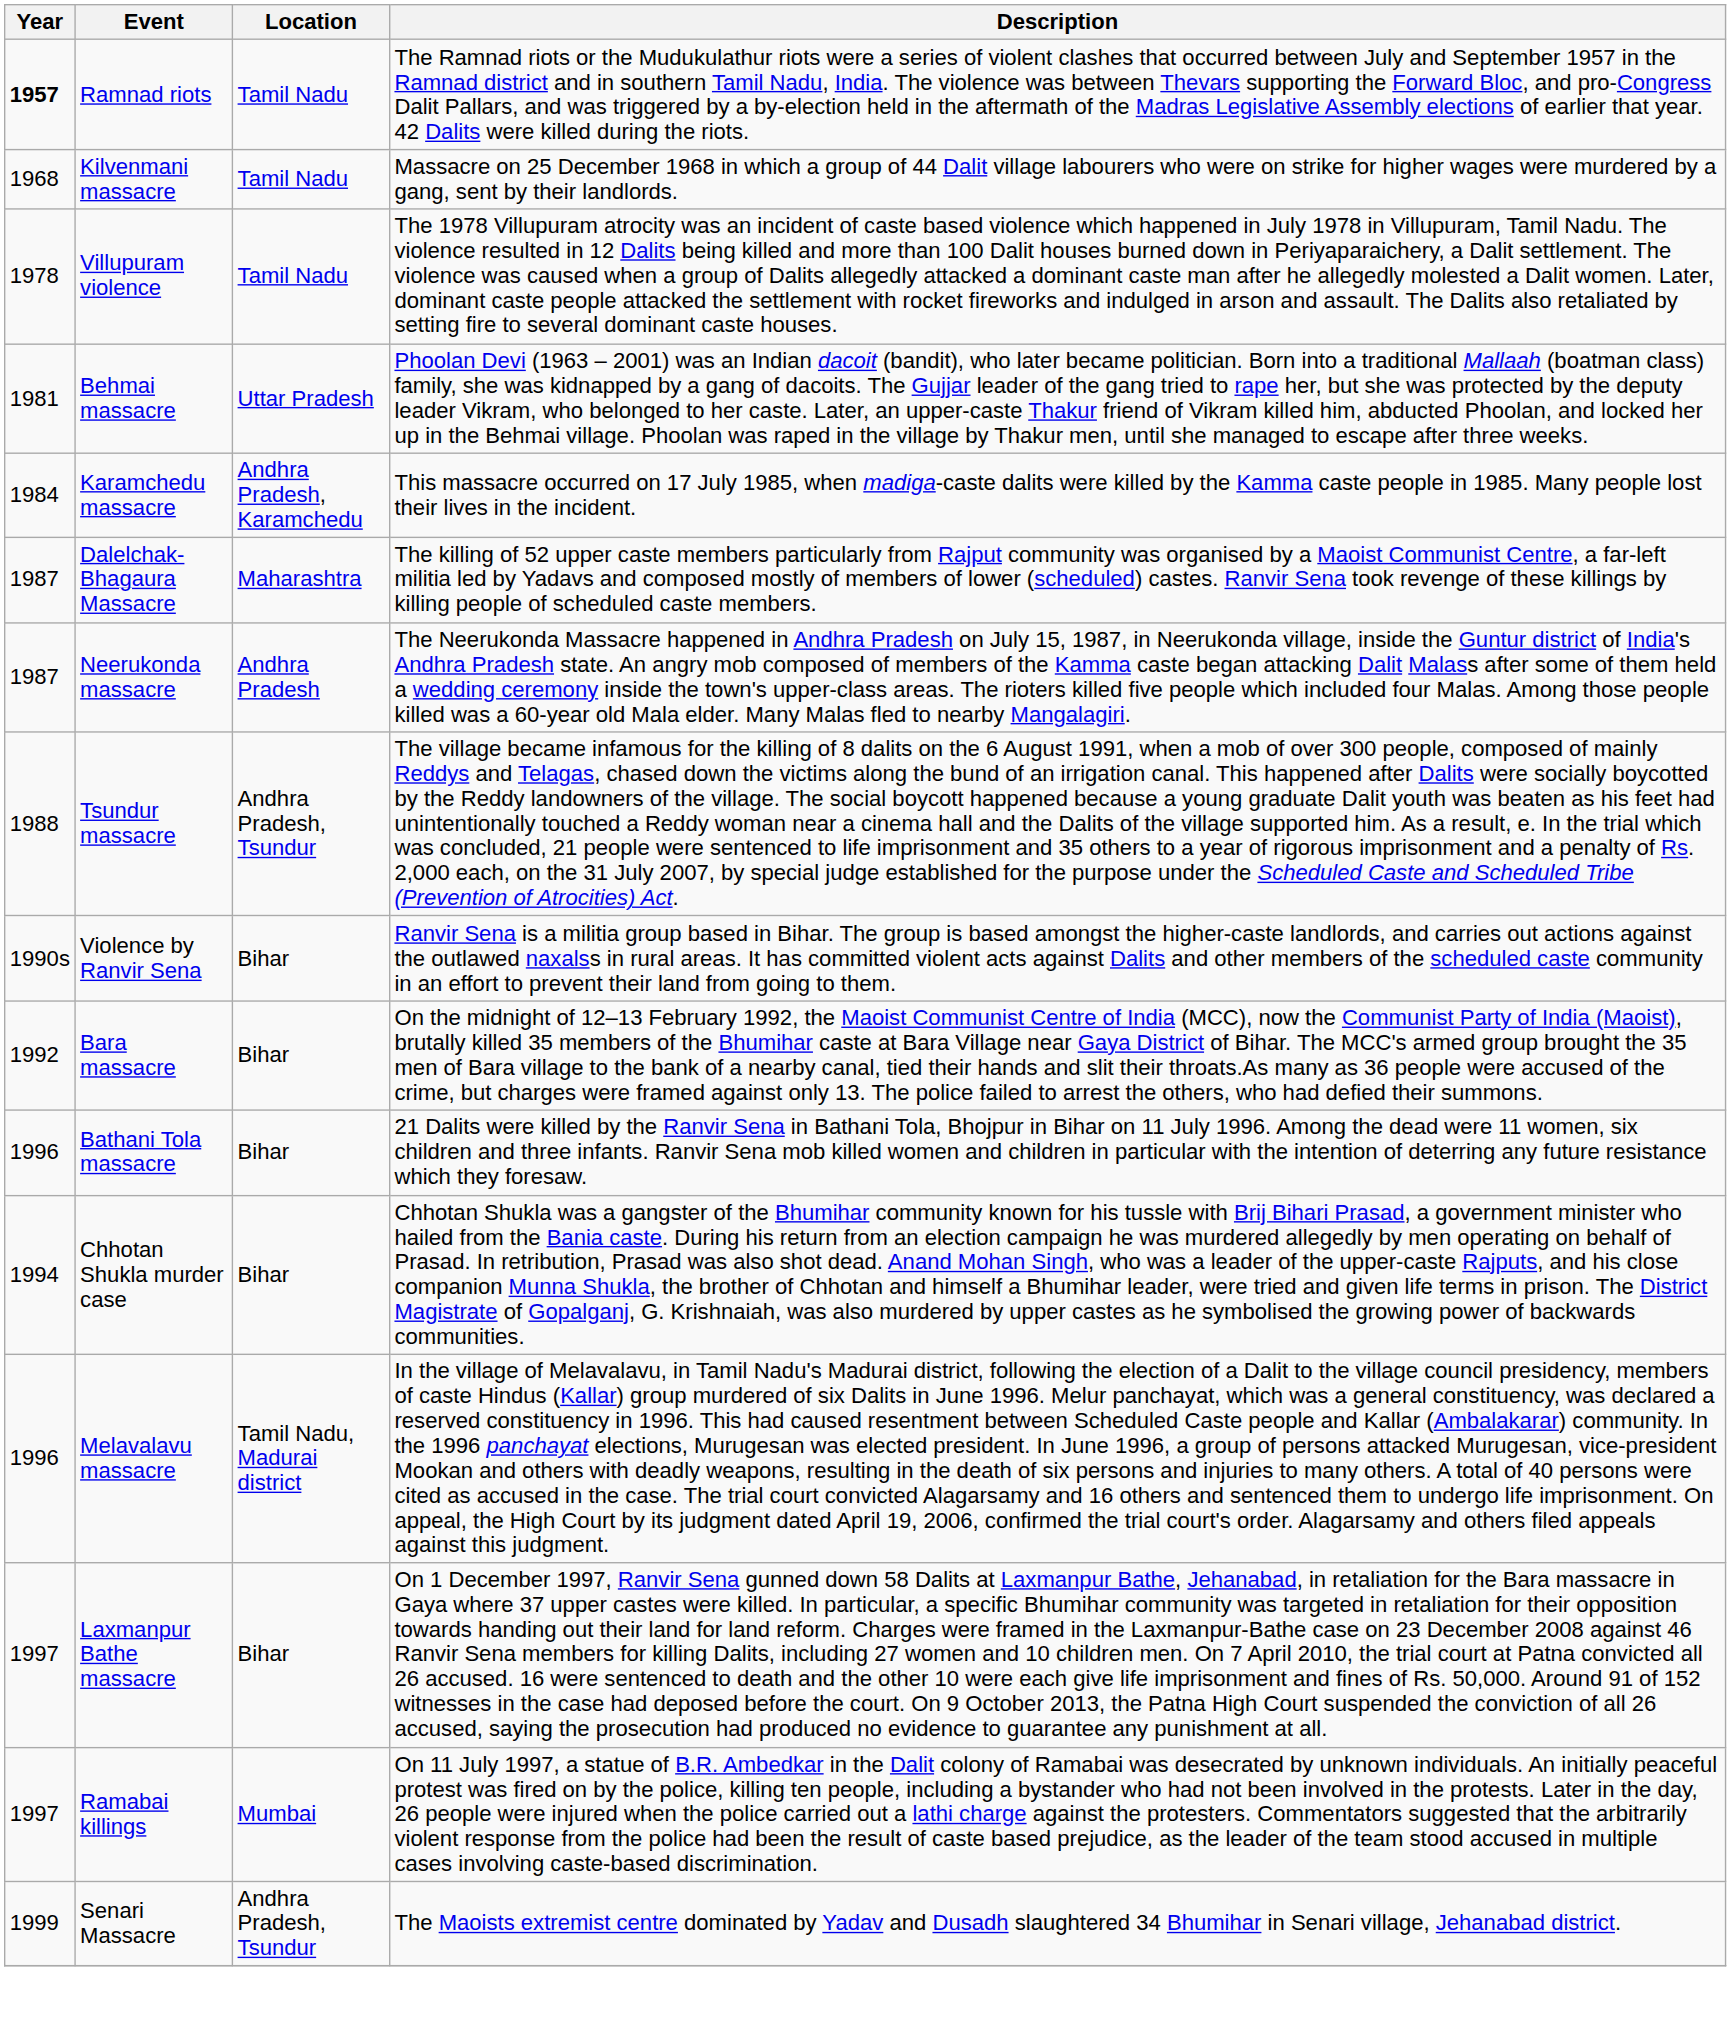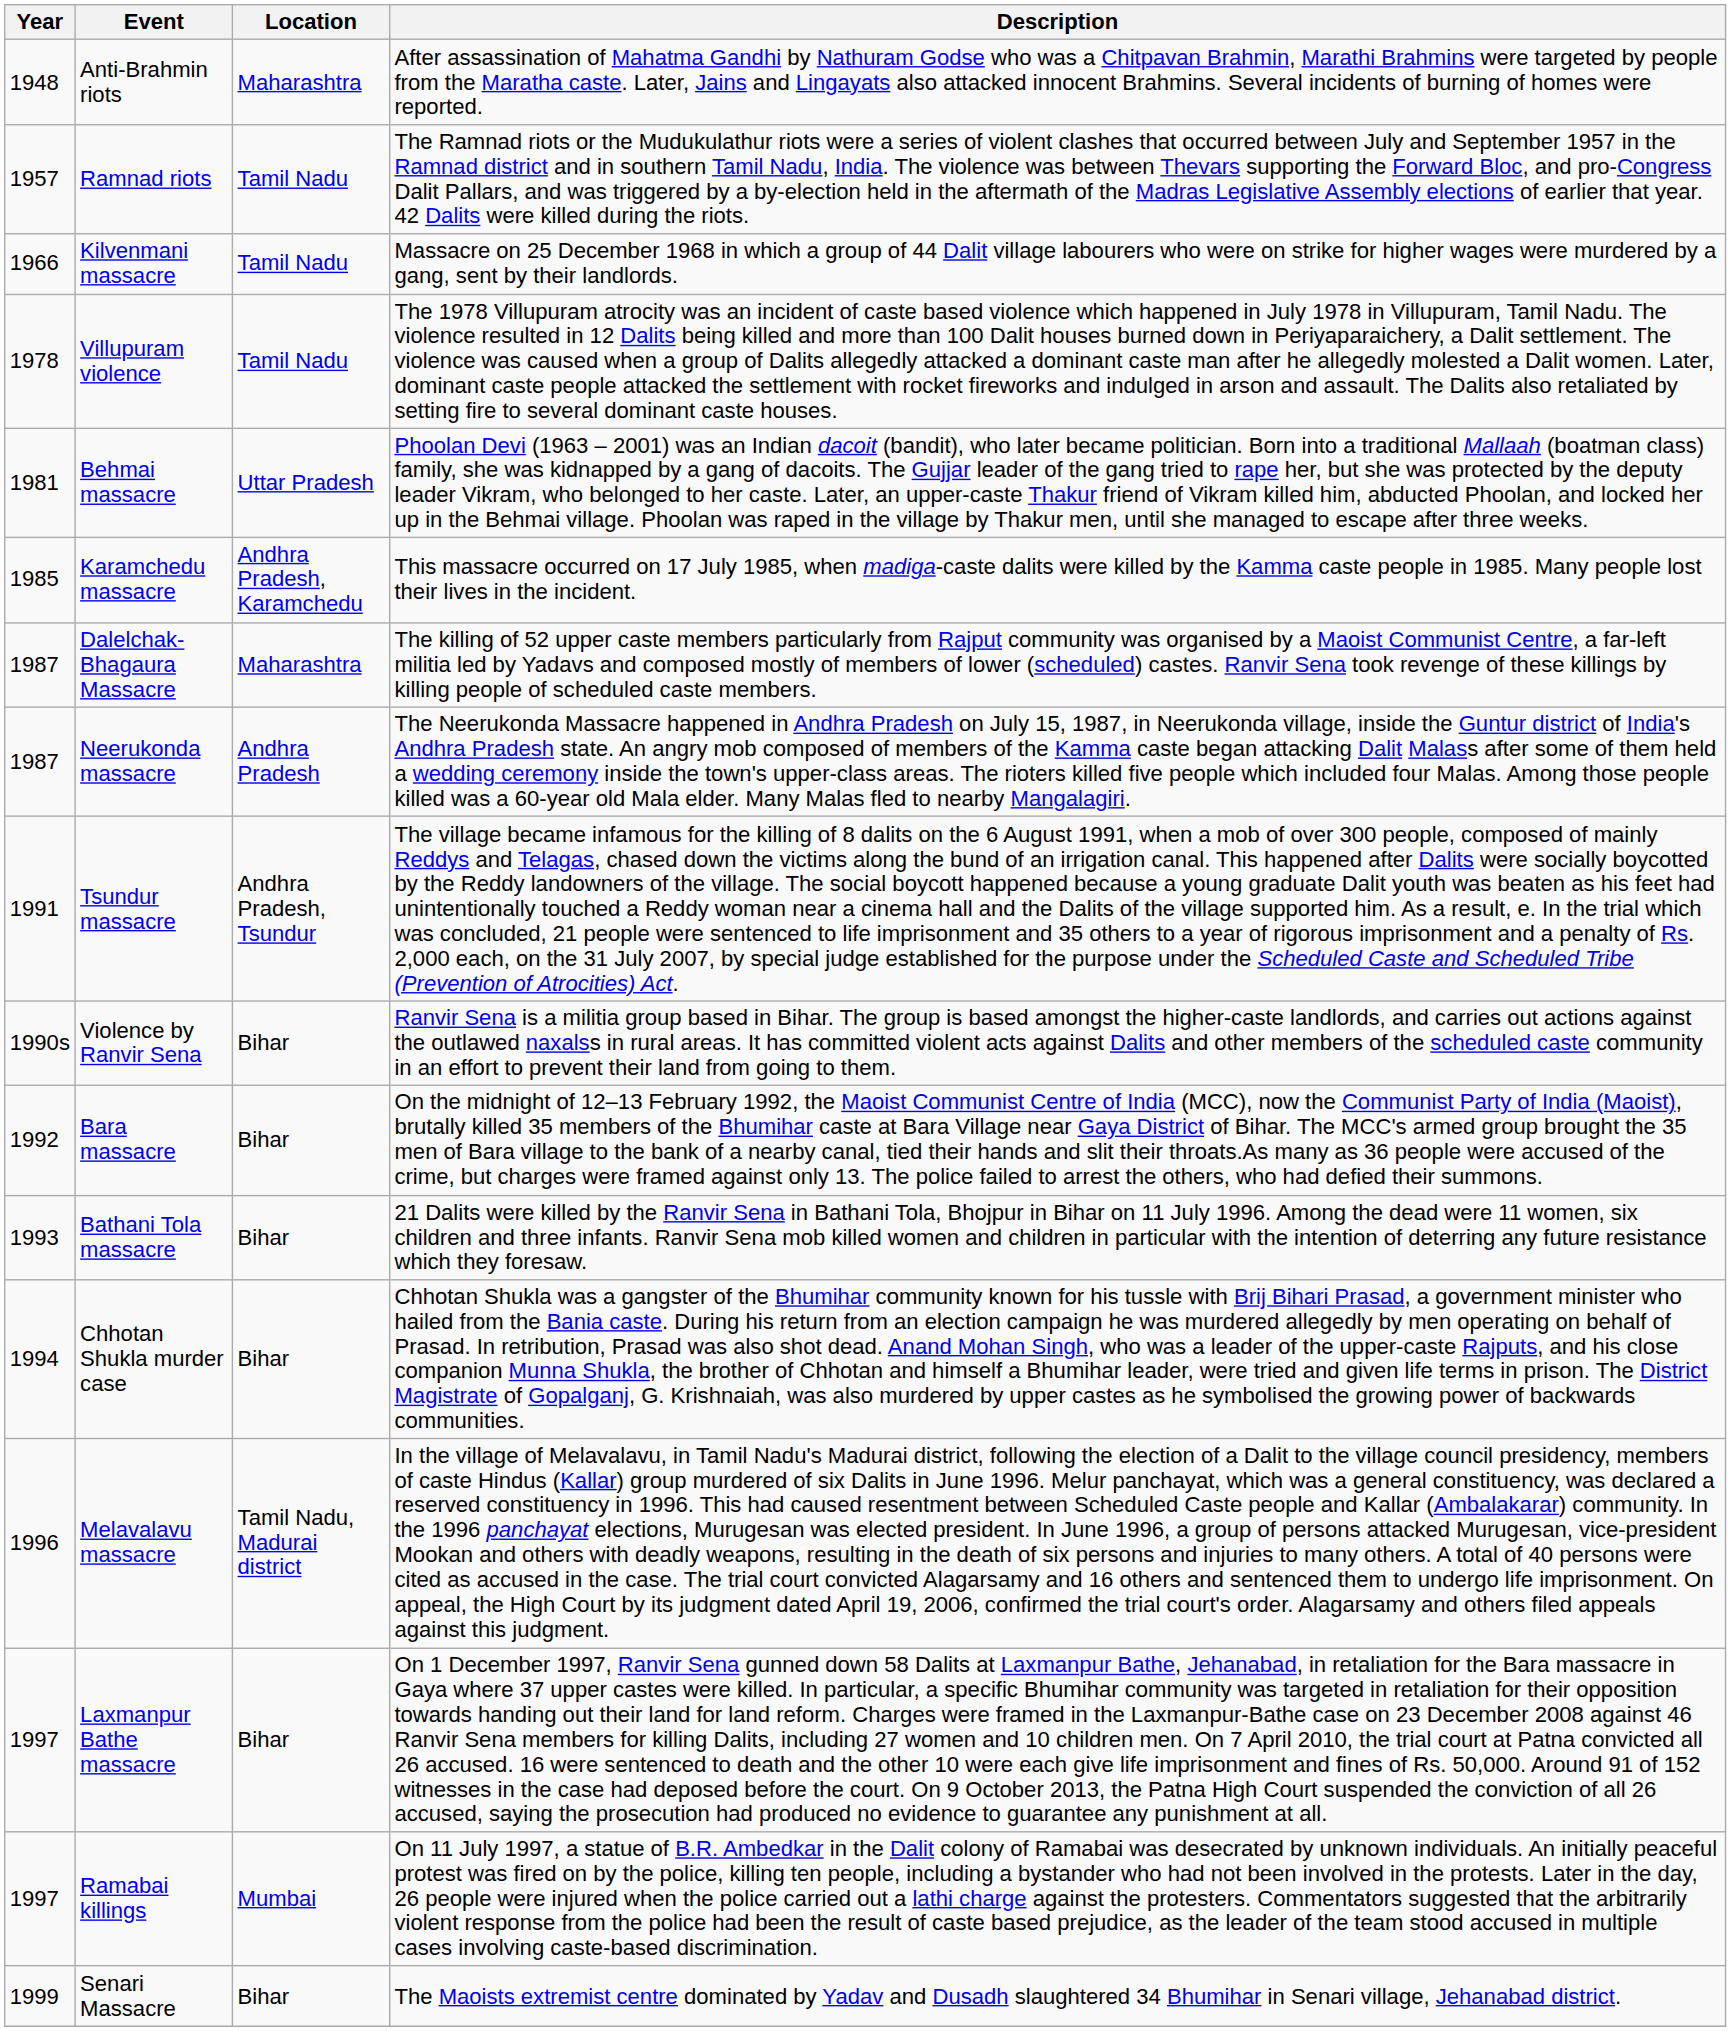 <table class="wikitable">
 <tr>
 <th>Year</th>
 <th>Event</th>
 <th>Location</th>
 <th>Description</th>
 </tr>
 <tr>
-<td><strong>1957</strong></td>
+<td>1948</td>
+<td>Anti-Brahmin riots</td>
+<td><a href='#'>Maharashtra</a></td>
+<td>After assassination of <a href='#'>Mahatma Gandhi</a> by <a href='#'>Nathuram Godse</a> who was a <a href='#'>Chitpavan Brahmin</a>, <a href='#'>Marathi Brahmins</a> were targeted by people from the <a href='#'>Maratha caste</a>. Later, <a href='#'>Jains</a> and <a href='#'>Lingayats</a> also attacked innocent Brahmins. Several incidents of burning of homes were reported.</td>
+</tr>
+<tr>
+<td>1957</td>
 <td><a href='#'>Ramnad riots</a></td>
 <td><a href='#'>Tamil Nadu</a></td>
 <td>The Ramnad riots or the Mudukulathur riots were a series of violent clashes that occurred between July and September 1957 in the <a href='#'>Ramnad district</a> and in southern <a href='#'>Tamil Nadu</a>, <a href='#'>India</a>. The violence was between <a href='#'>Thevars</a> supporting the <a href='#'>Forward Bloc</a>, and pro-<a href='#'>Congress</a> Dalit Pallars, and was triggered by a by-election held in the aftermath of the <a href='#'>Madras Legislative Assembly elections</a> of earlier that year. 42 <a href='#'>Dalits</a> were killed during the riots.</td>
 </tr>
 <tr>
-<td>1968</td>
+<td>1966</td>
 <td><a href='#'>Kilvenmani massacre</a></td>
 <td><a href='#'>Tamil Nadu</a></td>
 <td>Massacre on 25 December 1968 in which a group of 44 <a href='#'>Dalit</a> village labourers who were on strike for higher wages were murdered by a gang, sent by their landlords.</td>
 </tr>
 <tr>
 <td>1978</td>
 <td><a href='#'>Villupuram violence</a></td>
 <td><a href='#'>Tamil Nadu</a></td>
 <td>The 1978 Villupuram atrocity was an incident of caste based violence which happened in July 1978 in Villupuram, Tamil Nadu. The violence resulted in 12 <a href='#'>Dalits</a> being killed and more than 100 Dalit houses burned down in Periyaparaichery, a Dalit settlement. The violence was caused when a group of Dalits allegedly attacked a dominant caste man after he allegedly molested a Dalit women. Later, dominant caste people attacked the settlement with rocket fireworks and indulged in arson and assault. The Dalits also retaliated by setting fire to several dominant caste houses.</td>
 </tr>
 <tr>
 <td>1981</td>
 <td><a href='#'>Behmai massacre</a></td>
 <td><a href='#'>Uttar Pradesh</a></td>
 <td><a href='#'>Phoolan Devi</a> (1963 – 2001) was an Indian <em><a href='#'>dacoit</a></em> (bandit), who later became politician. Born into a traditional <em><a href='#'>Mallaah</a></em> (boatman class) family, she was kidnapped by a gang of dacoits. The <a href='#'>Gujjar</a> leader of the gang tried to <a href='#'>rape</a> her, but she was protected by the deputy leader Vikram, who belonged to her caste. Later, an upper-caste <a href='#'>Thakur</a> friend of Vikram killed him, abducted Phoolan, and locked her up in the Behmai village. Phoolan was raped in the village by Thakur men, until she managed to escape after three weeks.</td>
 </tr>
 <tr>
-<td>1984</td>
+<td>1985</td>
 <td><a href='#'>Karamchedu massacre</a></td>
 <td><a href='#'>Andhra Pradesh</a>, <a href='#'>Karamchedu</a></td>
 <td>This massacre occurred on 17 July 1985, when <em><a href='#'>madiga</a></em>-caste dalits were killed by the <a href='#'>Kamma</a> caste people in 1985. Many people lost their lives in the incident.</td>
 </tr>
 <tr>
 <td>1987</td>
 <td><a href='#'>Dalelchak-Bhagaura Massacre</a></td>
 <td><a href='#'>Maharashtra</a></td>
 <td>The killing of 52 upper caste members particularly from <a href='#'>Rajput</a> community was organised by a <a href='#'>Maoist Communist Centre</a>, a far-left militia led by Yadavs and composed mostly of members of lower (<a href='#'>scheduled</a>) castes. <a href='#'>Ranvir Sena</a> took revenge of these killings by killing people of scheduled caste members.</td>
 </tr>
 <tr>
 <td>1987</td>
 <td><a href='#'>Neerukonda massacre</a></td>
 <td><a href='#'>Andhra Pradesh</a></td>
 <td>The Neerukonda Massacre happened in <a href='#'>Andhra Pradesh</a> on July 15, 1987, in Neerukonda village, inside the <a href='#'>Guntur district</a> of <a href='#'>India</a>'s <a href='#'>Andhra Pradesh</a> state. An angry mob composed of members of the <a href='#'>Kamma</a> caste began attacking <a href='#'>Dalit</a> <a href='#'>Malas</a>s after some of them held a <a href='#'>wedding ceremony</a> inside the town's upper-class areas. The rioters killed five people which included four Malas. Among those people killed was a 60-year old Mala elder. Many Malas fled to nearby <a href='#'>Mangalagiri</a>.</td>
 </tr>
 <tr>
-<td>1988</td>
+<td>1991</td>
 <td><a href='#'>Tsundur massacre</a></td>
 <td>Andhra Pradesh, <a href='#'>Tsundur</a></td>
 <td>The village became infamous for the killing of 8 dalits on the 6 August 1991, when a mob of over 300 people, composed of mainly <a href='#'>Reddys</a> and <a href='#'>Telagas</a>, chased down the victims along the bund of an irrigation canal. This happened after <a href='#'>Dalits</a> were socially boycotted by the Reddy landowners of the village. The social boycott happened because a young graduate Dalit youth was beaten as his feet had unintentionally touched a Reddy woman near a cinema hall and the Dalits of the village supported him. As a result, e. In the trial which was concluded, 21 people were sentenced to life imprisonment and 35 others to a year of rigorous imprisonment and a penalty of <a href='#'>Rs</a>. 2,000 each, on the 31 July 2007, by special judge established for the purpose under the <a href='#'><em>Scheduled Caste and Scheduled Tribe (Prevention of Atrocities) Act</em></a>.</td>
 </tr>
 <tr>
 <td>1990s</td>
 <td>Violence by <a href='#'>Ranvir Sena</a></td>
 <td>Bihar</td>
 <td><a href='#'>Ranvir Sena</a> is a militia group based in Bihar. The group is based amongst the higher-caste landlords, and carries out actions against the outlawed <a href='#'>naxals</a>s in rural areas. It has committed violent acts against <a href='#'>Dalits</a> and other members of the <a href='#'>scheduled caste</a> community in an effort to prevent their land from going to them.<br></td>
 </tr>
 <tr>
 <td>1992</td>
 <td><a href='#'>Bara massacre</a></td>
 <td>Bihar</td>
 <td>On the midnight of 12–13 February 1992, the <a href='#'>Maoist Communist Centre of India</a> (MCC), now the <a href='#'>Communist Party of India (Maoist)</a>, brutally killed 35 members of the <a href='#'>Bhumihar</a> caste at Bara Village near <a href='#'>Gaya District</a> of Bihar. The MCC's armed group brought the 35 men of Bara village to the bank of a nearby canal, tied their hands and slit their throats.As many as 36 people were accused of the crime, but charges were framed against only 13. The police failed to arrest the others, who had defied their summons.</td>
 </tr>
 <tr>
-<td>1996</td>
+<td>1993</td>
 <td><a href='#'>Bathani Tola massacre</a></td>
 <td>Bihar</td>
 <td>21 Dalits were killed by the <a href='#'>Ranvir Sena</a> in Bathani Tola, Bhojpur in Bihar on 11 July 1996. Among the dead were 11 women, six children and three infants. Ranvir Sena mob killed women and children in particular with the intention of deterring any future resistance which they foresaw.</td>
 </tr>
 <tr>
 <td>1994</td>
 <td> Chhotan Shukla murder case</td>
 <td>Bihar</td>
 <td>Chhotan Shukla was a gangster of the <a href='#'>Bhumihar</a> community known for his tussle with <a href='#'>Brij Bihari Prasad</a>, a government minister who hailed from the <a href='#'>Bania caste</a>. During his return from an election campaign he was murdered allegedly by men operating on behalf of Prasad. In retribution, Prasad was also shot dead. <a href='#'>Anand Mohan Singh</a>, who was a leader of the upper-caste <a href='#'>Rajputs</a>, and his close companion <a href='#'>Munna Shukla</a>, the brother of Chhotan and himself a Bhumihar leader, were tried and given life terms in prison. The <a href='#'>District Magistrate</a> of <a href='#'>Gopalganj</a>, G. Krishnaiah, was also murdered by upper castes as he symbolised the growing power of backwards communities.</td>
 </tr>
 <tr>
 <td>1996</td>
 <td><a href='#'>Melavalavu massacre</a></td>
 <td>Tamil Nadu, <a href='#'>Madurai district</a></td>
 <td>In the village of Melavalavu, in Tamil Nadu's Madurai district, following the election of a Dalit to the village council presidency, members of caste Hindus (<a href='#'>Kallar</a>) group murdered of six Dalits in June 1996. Melur panchayat, which was a general constituency, was declared a reserved constituency in 1996. This had caused resentment between Scheduled Caste people and Kallar (<a href='#'>Ambalakarar</a>) community. In the 1996 <a href='#'><em>panchayat</em></a> elections, Murugesan was elected president. In June 1996, a group of persons attacked Murugesan, vice-president Mookan and others with deadly weapons, resulting in the death of six persons and injuries to many others. A total of 40 persons were cited as accused in the case. The trial court convicted Alagarsamy and 16 others and sentenced them to undergo life imprisonment. On appeal, the High Court by its judgment dated April 19, 2006, confirmed the trial court's order. Alagarsamy and others filed appeals against this judgment.</td>
 </tr>
 <tr>
 <td>1997</td>
 <td><a href='#'>Laxmanpur Bathe massacre</a></td>
 <td>Bihar</td>
 <td>On 1 December 1997, <a href='#'>Ranvir Sena</a> gunned down 58 Dalits at <a href='#'>Laxmanpur Bathe</a>, <a href='#'>Jehanabad</a>, in retaliation for the Bara massacre in Gaya where 37 upper castes were killed. In particular, a specific Bhumihar community was targeted in retaliation for their opposition towards handing out their land for land reform. Charges were framed in the Laxmanpur-Bathe case on 23 December 2008 against 46 Ranvir Sena members for killing Dalits, including 27 women and 10 children men. On 7 April 2010, the trial court at Patna convicted all 26 accused. 16 were sentenced to death and the other 10 were each give life imprisonment and fines of Rs. 50,000. Around 91 of 152 witnesses in the case had deposed before the court. On 9 October 2013, the Patna High Court suspended the conviction of all 26 accused, saying the prosecution had produced no evidence to guarantee any punishment at all.</td>
 </tr>
 <tr>
 <td>1997</td>
 <td><a href='#'>Ramabai killings</a></td>
 <td><a href='#'>Mumbai</a></td>
 <td>On 11 July 1997, a statue of <a href='#'>B.R. Ambedkar</a> in the <a href='#'>Dalit</a> colony of Ramabai was desecrated by unknown individuals. An initially peaceful protest was fired on by the police, killing ten people, including a bystander who had not been involved in the protests. Later in the day, 26 people were injured when the police carried out a <a href='#'>lathi charge</a> against the protesters. Commentators suggested that the arbitrarily violent response from the police had been the result of caste based prejudice, as the leader of the team stood accused in multiple cases involving caste-based discrimination.</td>
 </tr>
 <tr>
 <td>1999</td>
 <td>Senari Massacre</td>
-<td>Andhra Pradesh, <a href='#'>Tsundur</a></td>
+<td>Bihar</td>
 <td>The <a href='#'>Maoists extremist centre</a> dominated by <a href='#'>Yadav</a> and <a href='#'>Dusadh</a> slaughtered 34 <a href='#'>Bhumihar</a> in Senari village, <a href='#'>Jehanabad district</a>.</td>
 </tr>
 <tr>
 </tr>
 </table>
